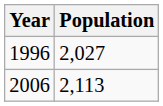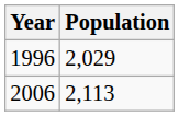 <table class="wikitable">
 <tr>
 <th>Year</th>
 <th>Population</th>
 </tr>
 <tr>
 <td>1996</td>
-<td>2,027</td>
+<td>2,029</td>
 </tr>
 <tr>
 <td>2006</td>
 <td>2,113</td>
 </tr>
 </table>
